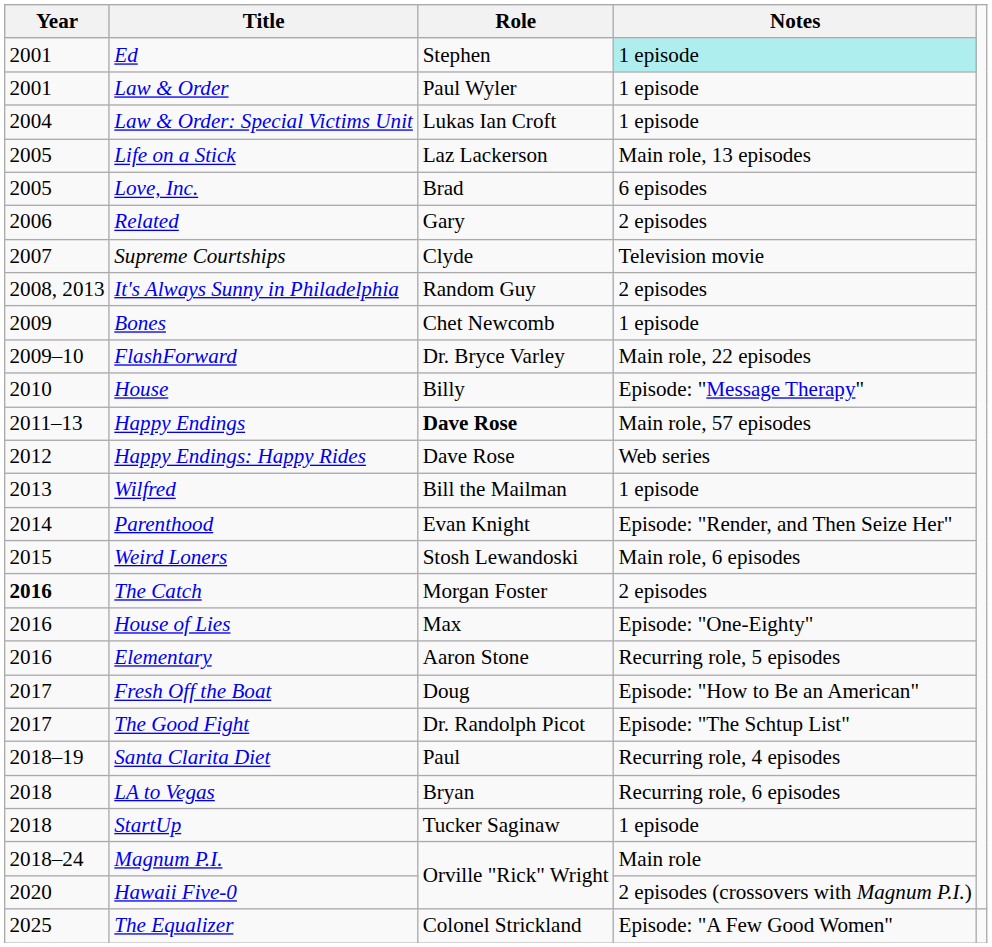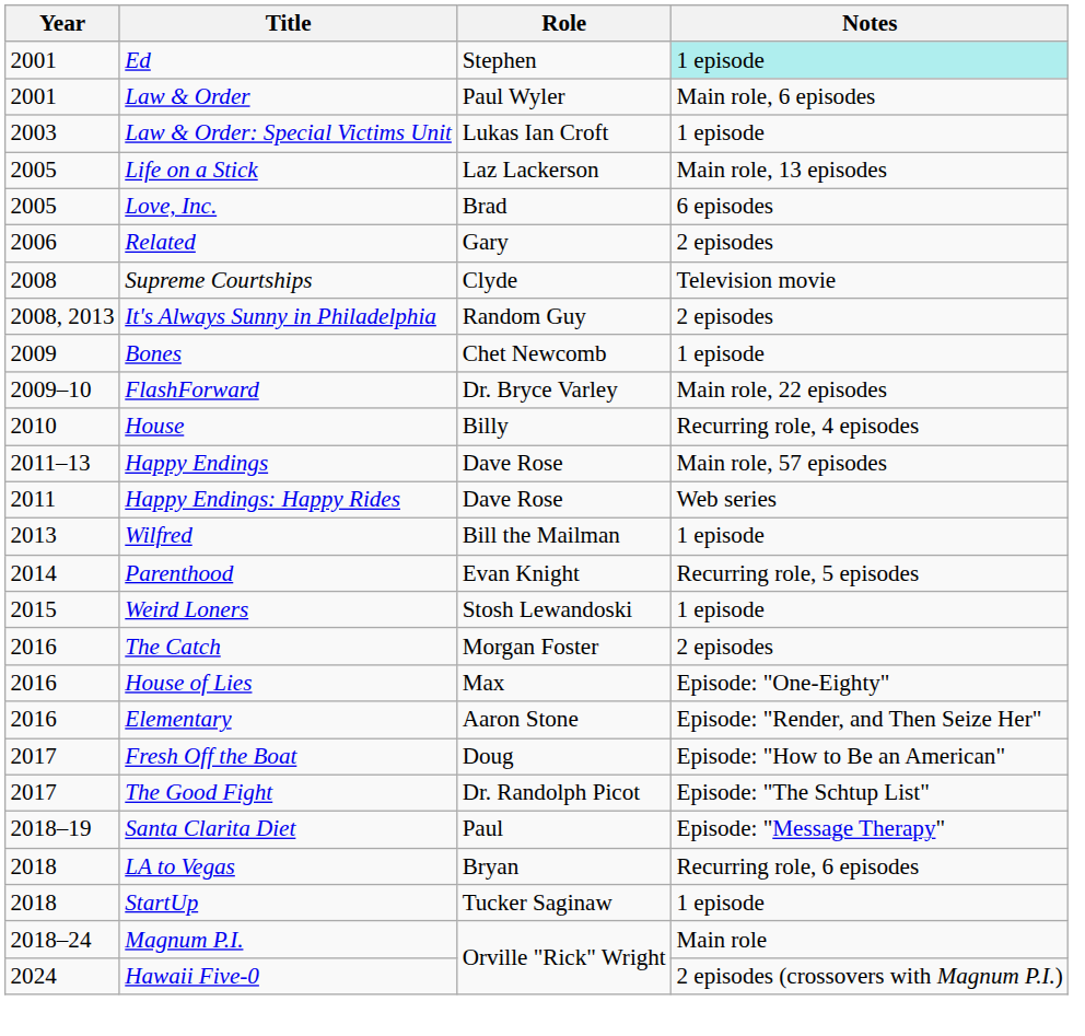 <table class="wikitable sortable" class="wikitable">
 <tr style="background:#ccc; text-align:center;">
 <th>Year</th>
 <th>Title</th>
 <th>Role</th>
 <th>Notes</th>
 </tr>
 <tr>
 <td>2001</td>
 <td><em><a href='#'>Ed</a></em></td>
 <td>Stephen</td>
 <td style="background: paleturquoise;">1 episode</td>
 </tr>
 <tr>
 <td>2001</td>
 <td><em><a href='#'>Law & Order</a></em></td>
 <td>Paul Wyler</td>
-<td>1 episode</td>
+<td>Main role, 6 episodes</td>
 </tr>
 <tr>
-<td>2004</td>
+<td>2003</td>
 <td><em><a href='#'>Law & Order: Special Victims Unit</a></em></td>
 <td>Lukas Ian Croft</td>
 <td>1 episode</td>
 </tr>
 <tr>
 <td>2005</td>
 <td><em><a href='#'>Life on a Stick</a></em></td>
 <td>Laz Lackerson</td>
 <td>Main role, 13 episodes</td>
 </tr>
 <tr>
 <td>2005</td>
 <td><em><a href='#'>Love, Inc.</a></em></td>
 <td>Brad</td>
 <td>6 episodes</td>
 </tr>
 <tr>
 <td>2006</td>
 <td><em><a href='#'>Related</a></em></td>
 <td>Gary</td>
 <td>2 episodes</td>
 </tr>
 <tr>
-<td>2007</td>
+<td>2008</td>
 <td><em>Supreme Courtships</em></td>
 <td>Clyde</td>
 <td>Television movie</td>
 </tr>
 <tr>
 <td>2008, 2013</td>
 <td><em><a href='#'>It's Always Sunny in Philadelphia</a></em></td>
 <td>Random Guy</td>
 <td>2 episodes</td>
 </tr>
 <tr>
 <td>2009</td>
 <td><em><a href='#'>Bones</a></em></td>
 <td>Chet Newcomb</td>
 <td>1 episode</td>
 </tr>
 <tr>
 <td>2009–10</td>
 <td><em><a href='#'>FlashForward</a></em></td>
 <td>Dr. Bryce Varley</td>
 <td>Main role, 22 episodes</td>
 </tr>
 <tr>
 <td>2010</td>
 <td><em><a href='#'>House</a></em></td>
 <td>Billy</td>
-<td>Episode: "<a href='#'>Message Therapy</a>"</td>
+<td>Recurring role, 4 episodes</td>
 </tr>
 <tr>
 <td>2011–13</td>
 <td><em><a href='#'>Happy Endings</a></em></td>
-<td><strong>Dave Rose</strong></td>
+<td>Dave Rose</td>
 <td>Main role, 57 episodes</td>
 </tr>
 <tr>
-<td>2012</td>
+<td>2011</td>
 <td><em><a href='#'>Happy Endings: Happy Rides</a></em></td>
 <td>Dave Rose</td>
 <td>Web series</td>
 </tr>
 <tr>
 <td>2013</td>
 <td><em><a href='#'>Wilfred</a></em></td>
 <td>Bill the Mailman</td>
 <td>1 episode</td>
 </tr>
 <tr>
 <td>2014</td>
 <td><em><a href='#'>Parenthood</a></em></td>
 <td>Evan Knight</td>
-<td>Episode: "Render, and Then Seize Her"</td>
+<td>Recurring role, 5 episodes</td>
 </tr>
 <tr>
 <td>2015</td>
 <td><em><a href='#'>Weird Loners</a></em></td>
 <td>Stosh Lewandoski</td>
-<td>Main role, 6 episodes</td>
+<td>1 episode</td>
 </tr>
 <tr>
-<td><strong>2016</strong></td>
+<td>2016</td>
 <td><em><a href='#'>The Catch</a></em></td>
 <td>Morgan Foster</td>
 <td>2 episodes</td>
 </tr>
 <tr>
 <td>2016</td>
 <td><em><a href='#'>House of Lies</a></em></td>
 <td>Max</td>
 <td>Episode: "One-Eighty"</td>
 </tr>
 <tr>
 <td>2016</td>
 <td><em><a href='#'>Elementary</a></em></td>
 <td>Aaron Stone</td>
-<td>Recurring role, 5 episodes</td>
+<td>Episode: "Render, and Then Seize Her"</td>
 </tr>
 <tr>
 <td>2017</td>
 <td><em><a href='#'>Fresh Off the Boat</a></em></td>
 <td>Doug</td>
 <td>Episode: "How to Be an American"</td>
 </tr>
 <tr>
 <td>2017</td>
 <td><em><a href='#'>The Good Fight</a></em></td>
 <td>Dr. Randolph Picot</td>
 <td>Episode: "The Schtup List"</td>
 </tr>
 <tr>
 <td>2018–19</td>
 <td><em><a href='#'>Santa Clarita Diet</a></em></td>
 <td>Paul</td>
-<td>Recurring role, 4 episodes</td>
+<td>Episode: "<a href='#'>Message Therapy</a>"</td>
 </tr>
 <tr>
 <td>2018</td>
 <td><em><a href='#'>LA to Vegas</a></em></td>
 <td>Bryan</td>
 <td>Recurring role, 6 episodes</td>
 </tr>
 <tr>
 <td>2018</td>
 <td><em><a href='#'>StartUp</a></em></td>
 <td>Tucker Saginaw</td>
 <td>1 episode</td>
 </tr>
 <tr>
 <td>2018–24</td>
 <td><em><a href='#'>Magnum P.I.</a></em></td>
 <td rowspan="2">Orville "Rick" Wright</td>
 <td>Main role</td>
 </tr>
 <tr>
-<td>2020</td>
+<td>2024</td>
 <td><em><a href='#'>Hawaii Five-0</a></em></td>
 <td>2 episodes (crossovers with <em>Magnum P.I.</em>)</td>
 </tr>
-<tr>
-<td>2025</td>
-<td><em><a href='#'>The Equalizer</a></em></td>
-<td>Colonel Strickland</td>
-<td>Episode: "A Few Good Women"</td>
-<td></td>
-</tr>
 </table>
